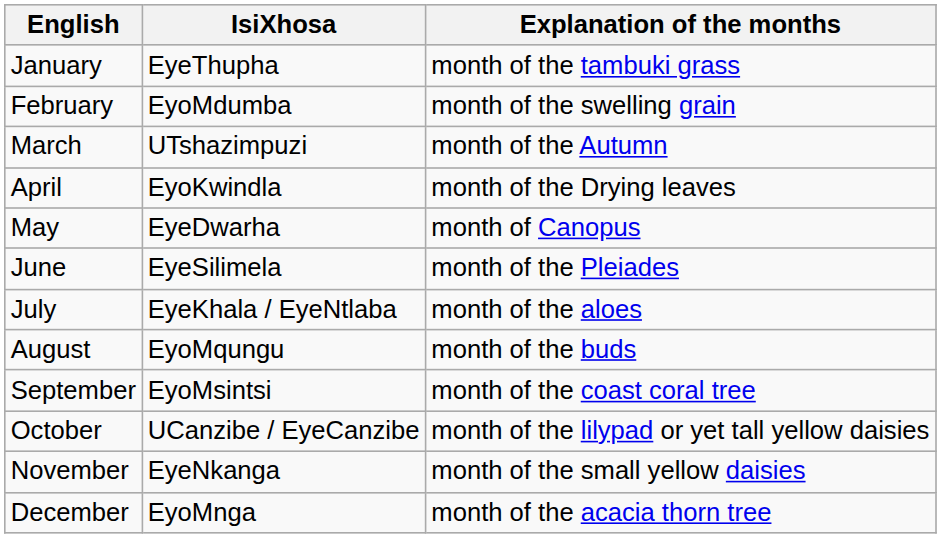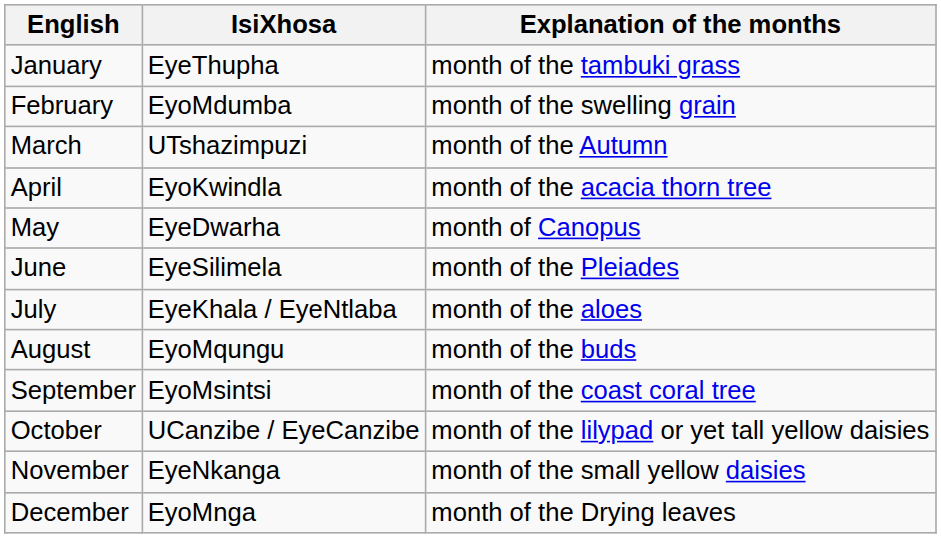 <table class="wikitable">
 <tr>
 <th>English</th>
 <th>IsiXhosa</th>
 <th>Explanation of the months</th>
 </tr>
 <tr>
 <td>January</td>
 <td>EyeThupha</td>
 <td>month of the <a href='#'>tambuki grass</a></td>
 </tr>
 <tr>
 <td>February</td>
 <td>EyoMdumba</td>
 <td>month of the swelling <a href='#'>grain</a></td>
 </tr>
 <tr>
 <td>March</td>
 <td>UTshazimpuzi</td>
 <td>month of the <a href='#'>Autumn</a></td>
 </tr>
 <tr>
 <td>April</td>
 <td>EyoKwindla</td>
-<td>month of the Drying leaves</td>
+<td>month of the <a href='#'>acacia thorn tree</a></td>
 </tr>
 <tr>
 <td>May</td>
 <td>EyeDwarha</td>
 <td>month of <a href='#'>Canopus</a></td>
 </tr>
 <tr>
 <td>June</td>
 <td>EyeSilimela</td>
 <td>month of the <a href='#'>Pleiades</a></td>
 </tr>
 <tr>
 <td>July</td>
 <td>EyeKhala / EyeNtlaba</td>
 <td>month of the <a href='#'>aloes</a></td>
 </tr>
 <tr>
 <td>August</td>
 <td>EyoMqungu</td>
 <td>month of the <a href='#'>buds</a></td>
 </tr>
 <tr>
 <td>September</td>
 <td>EyoMsintsi</td>
 <td>month of the <a href='#'>coast coral tree</a></td>
 </tr>
 <tr>
 <td>October</td>
 <td>UCanzibe / EyeCanzibe</td>
 <td>month of the <a href='#'>lilypad</a> or yet tall yellow daisies</td>
 </tr>
 <tr>
 <td>November</td>
 <td>EyeNkanga</td>
 <td>month of the small yellow <a href='#'>daisies</a></td>
 </tr>
 <tr>
 <td>December</td>
 <td>EyoMnga</td>
-<td>month of the <a href='#'>acacia thorn tree</a></td>
+<td>month of the Drying leaves</td>
 </tr>
 </table>
